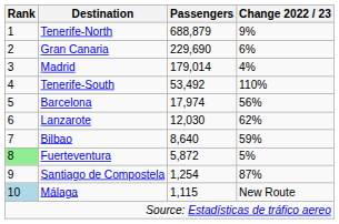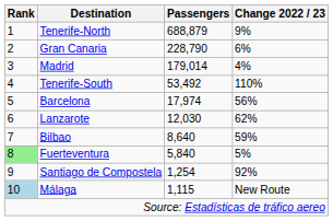 <table class="wikitable" style="font-size: 85%; width:align">
 <tr>
 <th>Rank</th>
 <th>Destination</th>
 <th>Passengers</th>
 <th>Change 2022 / 23</th>
 </tr>
 <tr>
 <td>1</td>
 <td> <a href='#'>Tenerife-North</a></td>
 <td>688,879</td>
 <td> 9%</td>
 </tr>
 <tr>
 <td>2</td>
 <td> <a href='#'>Gran Canaria</a></td>
-<td>229,690</td>
+<td>228,790</td>
 <td> 6%</td>
 </tr>
 <tr>
 <td>3</td>
 <td> <a href='#'>Madrid</a></td>
 <td>179,014</td>
 <td> 4%</td>
 </tr>
 <tr>
 <td>4</td>
 <td> <a href='#'>Tenerife-South</a></td>
 <td>53,492</td>
 <td> 110%</td>
 </tr>
 <tr>
 <td>5</td>
 <td> <a href='#'>Barcelona</a></td>
 <td>17,974</td>
 <td> 56%</td>
 </tr>
 <tr>
 <td>6</td>
 <td> <a href='#'>Lanzarote</a></td>
 <td>12,030</td>
 <td> 62%</td>
 </tr>
 <tr>
 <td>7</td>
 <td> <a href='#'>Bilbao</a></td>
 <td>8,640</td>
 <td> 59%</td>
 </tr>
 <tr>
 <td style="background: lightgreen;">8</td>
 <td> <a href='#'>Fuerteventura</a></td>
-<td>5,872</td>
+<td>5,840</td>
 <td> 5%</td>
 </tr>
 <tr>
 <td>9</td>
 <td> <a href='#'>Santiago de Compostela</a></td>
 <td>1,254</td>
-<td> 87%</td>
+<td> 92%</td>
 </tr>
 <tr>
 <td style="background: lightblue;">10</td>
 <td> <a href='#'>Málaga</a></td>
 <td>1,115</td>
 <td> New Route</td>
 </tr>
 <tr>
 <td colspan="4" style="text-align:right;"><em>Source: <a href='#'>Estadísticas de tráfico aereo</a></em></td>
 </tr>
 </table>
